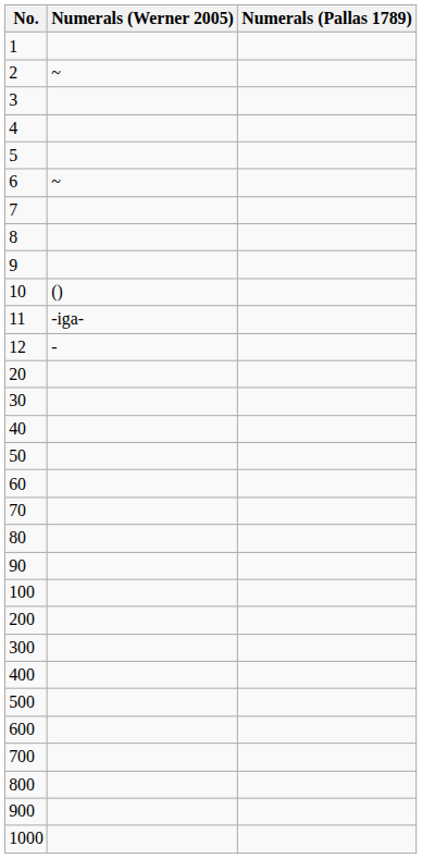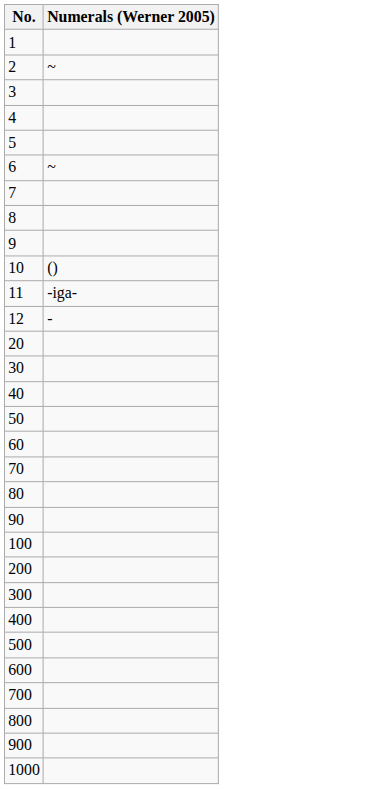 <table class="wikitable">
 <tr>
 <th>No.</th>
 <th>Numerals (Werner 2005)</th>
-<th>Numerals (Pallas 1789)</th>
 </tr>
 <tr>
 <td>1</td>
-<td></td>
 <td></td>
 </tr>
 <tr>
 <td>2</td>
 <td> ~ </td>
-<td></td>
 </tr>
 <tr>
 <td>3</td>
-<td></td>
 <td></td>
 </tr>
 <tr>
 <td>4</td>
 <td></td>
-<td></td>
 </tr>
 <tr>
 <td>5</td>
-<td></td>
 <td></td>
 </tr>
 <tr>
 <td>6</td>
 <td> ~ </td>
-<td></td>
 </tr>
 <tr>
 <td>7</td>
-<td></td>
 <td></td>
 </tr>
 <tr>
 <td>8</td>
 <td></td>
-<td></td>
 </tr>
 <tr>
 <td>9</td>
-<td></td>
 <td></td>
 </tr>
 <tr>
 <td>10</td>
 <td> ()</td>
-<td></td>
 </tr>
 <tr>
 <td>11</td>
 <td>-iga-</td>
-<td></td>
 </tr>
 <tr>
 <td>12</td>
 <td>-</td>
-<td></td>
 </tr>
 <tr>
 <td>20</td>
-<td></td>
 <td></td>
 </tr>
 <tr>
 <td>30</td>
 <td></td>
-<td></td>
 </tr>
 <tr>
 <td>40</td>
-<td></td>
 <td></td>
 </tr>
 <tr>
 <td>50</td>
 <td></td>
-<td></td>
 </tr>
 <tr>
 <td>60</td>
-<td></td>
 <td></td>
 </tr>
 <tr>
 <td>70</td>
 <td></td>
-<td></td>
 </tr>
 <tr>
 <td>80</td>
-<td></td>
 <td></td>
 </tr>
 <tr>
 <td>90</td>
 <td></td>
-<td></td>
 </tr>
 <tr>
 <td>100</td>
-<td></td>
 <td></td>
 </tr>
 <tr>
 <td>200</td>
 <td></td>
-<td></td>
 </tr>
 <tr>
 <td>300</td>
-<td></td>
 <td></td>
 </tr>
 <tr>
 <td>400</td>
 <td></td>
-<td></td>
 </tr>
 <tr>
 <td>500</td>
-<td></td>
 <td></td>
 </tr>
 <tr>
 <td>600</td>
 <td></td>
-<td></td>
 </tr>
 <tr>
 <td>700</td>
-<td></td>
 <td></td>
 </tr>
 <tr>
 <td>800</td>
 <td></td>
-<td></td>
 </tr>
 <tr>
 <td>900</td>
-<td></td>
 <td></td>
 </tr>
 <tr>
 <td>1000</td>
 <td></td>
-<td></td>
 </tr>
 </table>
